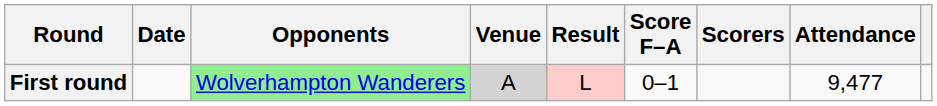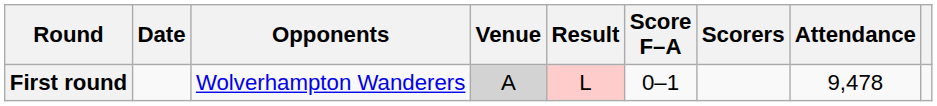 <table class="wikitable plainrowheaders sortable" style="text-align:center">
 <tr>
 <th scope="col">Round</th>
 <th scope="col">Date</th>
 <th scope="col">Opponents</th>
 <th scope="col">Venue</th>
 <th scope="col">Result</th>
 <th scope="col">Score<br>F–A</th>
 <th scope="col" class="unsortable">Scorers</th>
 <th scope="col">Attendance</th>
 <th scope=col class=unsortable></th>
 </tr>
 <tr>
 <th scope="row">First round</th>
 <td align="left"></td>
-<td align="left" style="background: lightgreen;"><a href='#'>Wolverhampton Wanderers</a></td>
+<td align="left"><a href='#'>Wolverhampton Wanderers</a></td>
 <td style="background: lightgrey;">A</td>
 <td style="background-color:#FFCCCC">L</td>
 <td>0–1</td>
 <td align="left"></td>
-<td>9,477</td>
+<td>9,478</td>
 <td></td>
 </tr>
 </table>
